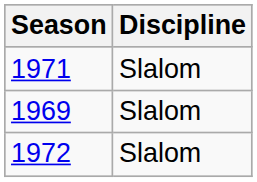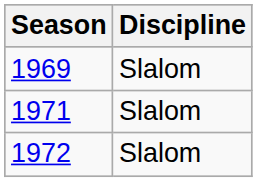 <table class="wikitable">
 <tr>
 <th>Season</th>
 <th>Discipline</th>
 </tr>
 <tr>
-<td><a href='#'>1971</a></td>
+<td><a href='#'>1969</a></td>
 <td>Slalom</td>
 </tr>
 <tr>
-<td><a href='#'>1969</a></td>
+<td><a href='#'>1971</a></td>
 <td>Slalom</td>
 </tr>
 <tr>
 <td><a href='#'>1972</a></td>
 <td>Slalom</td>
 </tr>
 </table>
